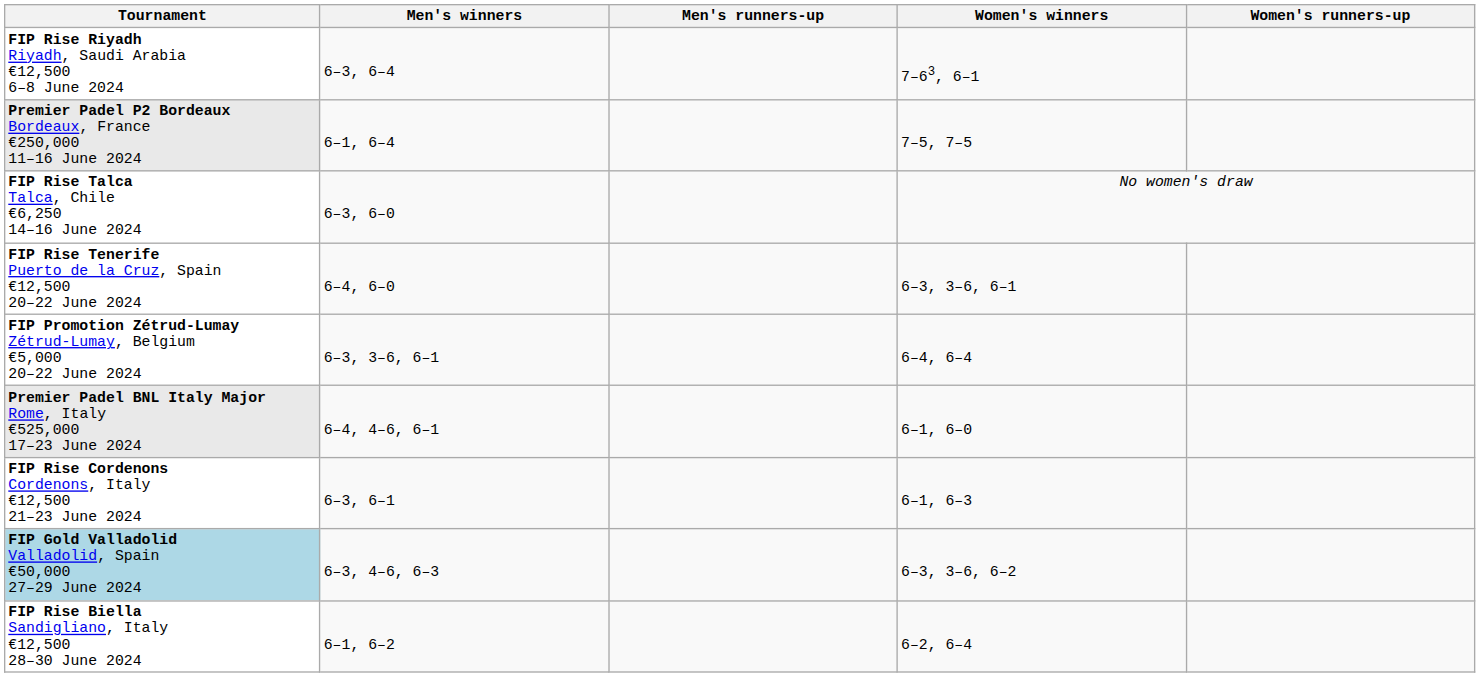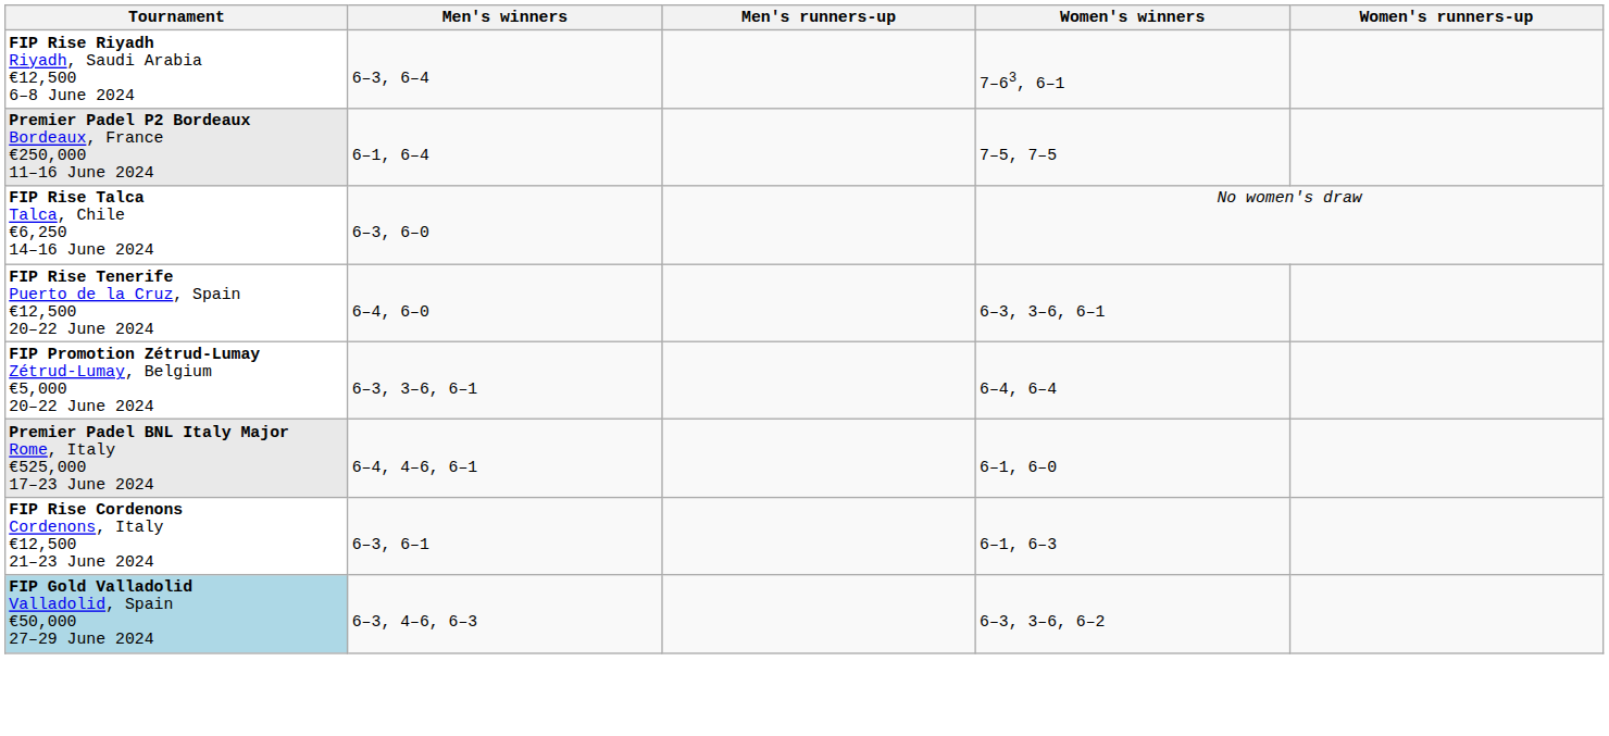 <table class="wikitable sortable nowrap" style=font-size:85%>
 <tr>
 <th width=230>Tournament</th>
 <th width=210>Men's winners</th>
 <th width=210>Men's runners-up</th>
 <th width=210>Women's winners</th>
 <th width=210>Women's runners-up</th>
 </tr>
 <tr valign=top>
 <td style="background:#ffffff;"><strong>FIP Rise Riyadh</strong><br><a href='#'>Riyadh</a>, Saudi Arabia<br>€12,500<br>6–8 June 2024</td>
 <td><strong><br></strong><br>6–3, 6–4</td>
 <td><br></td>
 <td><strong><br></strong><br>7–6<sup>3</sup>, 6–1</td>
 <td><br></td>
 </tr>
 <tr valign=top>
 <td style="background:#E9E9E9;"><strong>Premier Padel P2 Bordeaux</strong><br><a href='#'>Bordeaux</a>, France<br>€250,000<br>11–16 June 2024</td>
 <td><strong><br></strong><br>6–1, 6–4</td>
 <td><br></td>
 <td><strong><br></strong><br>7–5, 7–5</td>
 <td><br></td>
 </tr>
 <tr valign=top>
 <td style="background:#ffffff;"><strong>FIP Rise Talca</strong><br><a href='#'>Talca</a>, Chile<br>€6,250<br>14–16 June 2024</td>
 <td><strong><br></strong><br>6–3, 6–0</td>
 <td><br></td>
 <td colspan=2 align="center"><em>No women's draw</em></td>
 </tr>
 <tr valign=top>
 <td style="background:#ffffff;"><strong>FIP Rise Tenerife</strong><br><a href='#'>Puerto de la Cruz</a>, Spain<br>€12,500<br>20–22 June 2024</td>
 <td><strong><br></strong><br>6–4, 6–0</td>
 <td><br></td>
 <td><strong><br></strong><br>6–3, 3–6, 6–1</td>
 <td><br></td>
 </tr>
 <tr valign=top>
 <td style="background:#ffffff;"><strong>FIP Promotion Zétrud-Lumay</strong><br><a href='#'>Zétrud-Lumay</a>, Belgium<br>€5,000<br>20–22 June 2024</td>
 <td><strong><br></strong><br>6–3, 3–6, 6–1</td>
 <td><br></td>
 <td><strong><br></strong><br>6–4, 6–4</td>
 <td><br></td>
 </tr>
 <tr valign=top>
 <td style="background:#E9E9E9;"><strong>Premier Padel BNL Italy Major</strong><br><a href='#'>Rome</a>, Italy<br>€525,000<br>17–23 June 2024</td>
 <td><strong><br></strong><br>6–4, 4–6, 6–1</td>
 <td><br></td>
 <td><strong><br></strong><br>6–1, 6–0</td>
 <td><br></td>
 </tr>
 <tr valign=top>
 <td style="background:#ffffff;"><strong>FIP Rise Cordenons</strong><br><a href='#'>Cordenons</a>, Italy<br>€12,500<br>21–23 June 2024</td>
 <td><strong><br></strong><br>6–3, 6–1</td>
 <td><br></td>
 <td><strong><br></strong><br>6–1, 6–3</td>
 <td><br></td>
 </tr>
 <tr valign=top>
 <td style="background:#ADD8E6;"><strong>FIP Gold Valladolid</strong><br><a href='#'>Valladolid</a>, Spain<br>€50,000<br>27–29 June 2024</td>
 <td><strong><br></strong><br>6–3, 4–6, 6–3</td>
 <td><br></td>
 <td><strong><br></strong><br>6–3, 3–6, 6–2</td>
 <td><br></td>
 </tr>
-<tr valign=top>
-<td style="background:#ffffff;"><strong>FIP Rise Biella</strong><br><a href='#'>Sandigliano</a>, Italy<br>€12,500<br>28–30 June 2024</td>
-<td><strong><br></strong><br>6–1, 6–2</td>
-<td><br></td>
-<td><strong><br></strong><br>6–2, 6–4</td>
-<td><br></td>
-</tr>
 </table>
